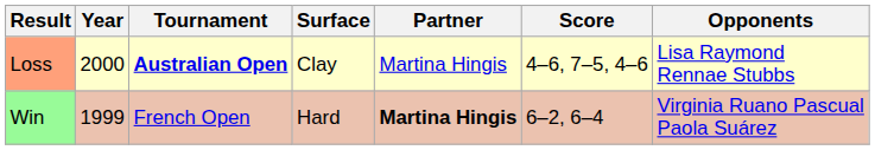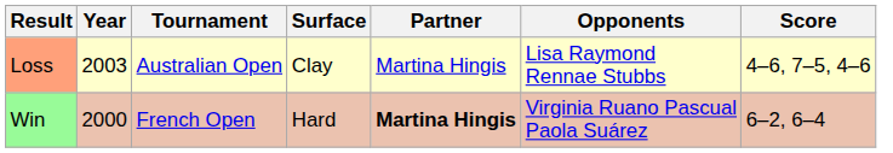 <table class="sortable wikitable">
 <tr>
 <th>Result</th>
 <th>Year</th>
 <th>Tournament</th>
 <th>Surface</th>
 <th>Partner</th>
+<th>Opponents</th>
 <th class="unsortable">Score</th>
-<th>Opponents</th>
 </tr>
 <tr style="background:#ffc;">
 <td style="background:#ffa07a;">Loss</td>
-<td>2000</td>
-<td><strong><a href='#'>Australian Open</a></strong></td>
+<td>2003</td>
+<td><a href='#'>Australian Open</a></td>
 <td>Clay</td>
 <td> <a href='#'>Martina Hingis</a></td>
+<td> <a href='#'>Lisa Raymond</a> <br>  <a href='#'>Rennae Stubbs</a></td>
 <td>4–6, 7–5, 4–6</td>
-<td> <a href='#'>Lisa Raymond</a> <br>  <a href='#'>Rennae Stubbs</a></td>
 </tr>
 <tr style="background:#ebc2af;">
 <td style="background:#98fb98;">Win</td>
-<td>1999</td>
+<td>2000</td>
 <td><a href='#'>French Open</a></td>
 <td>Hard</td>
 <td><strong> Martina Hingis</strong></td>
+<td> <a href='#'>Virginia Ruano Pascual</a> <br>  <a href='#'>Paola Suárez</a></td>
 <td>6–2, 6–4</td>
-<td> <a href='#'>Virginia Ruano Pascual</a> <br>  <a href='#'>Paola Suárez</a></td>
 </tr>
 </table>
